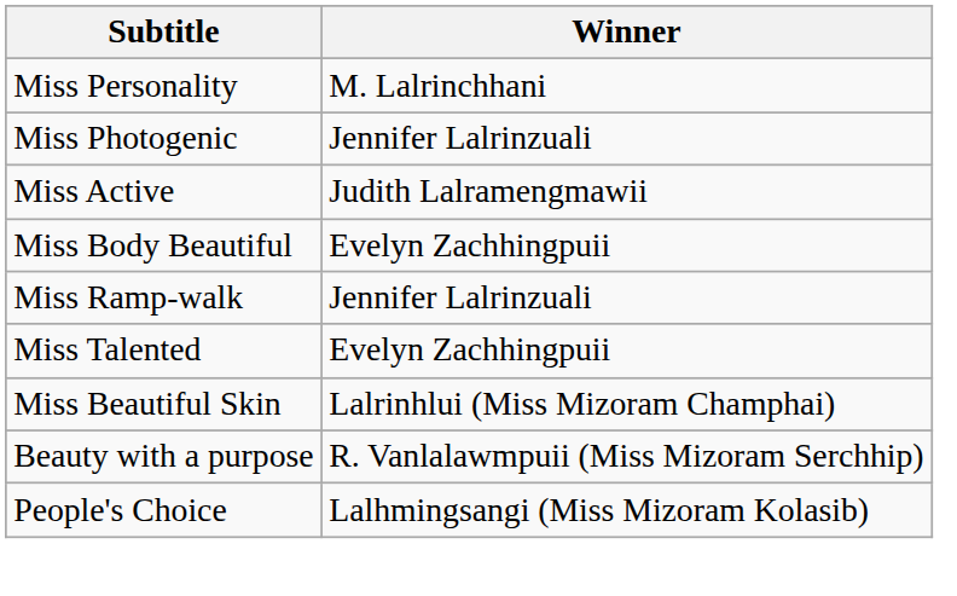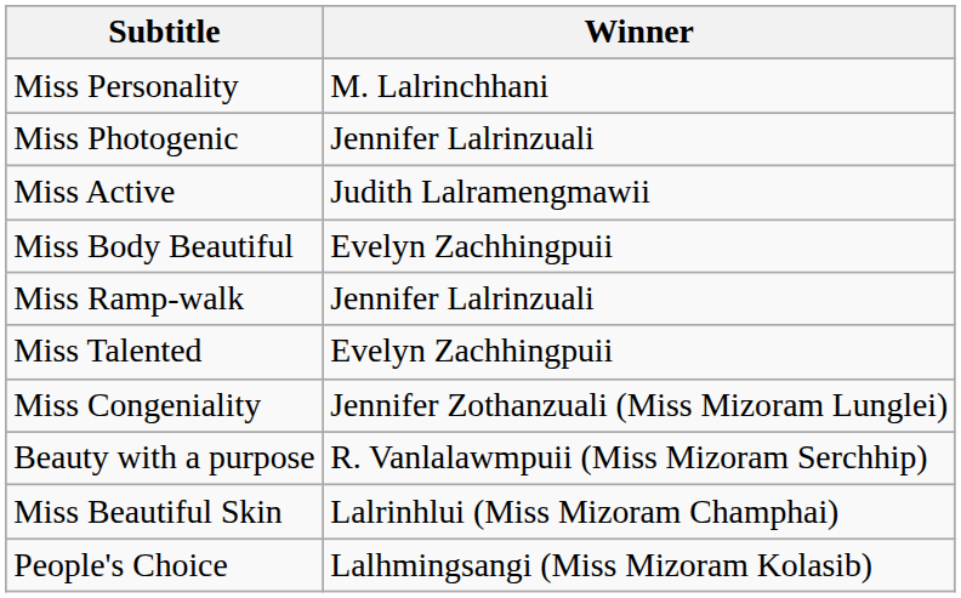 <table class="wikitable">
 <tr>
 <th>Subtitle</th>
 <th>Winner</th>
 </tr>
 <tr>
 <td>Miss Personality</td>
 <td>M. Lalrinchhani</td>
 </tr>
 <tr>
 <td>Miss Photogenic</td>
 <td>Jennifer Lalrinzuali</td>
 </tr>
 <tr>
 <td>Miss Active</td>
 <td>Judith Lalramengmawii</td>
 </tr>
 <tr>
 <td>Miss Body Beautiful</td>
 <td>Evelyn Zachhingpuii</td>
 </tr>
 <tr>
 <td>Miss Ramp-walk</td>
 <td>Jennifer Lalrinzuali</td>
 </tr>
 <tr>
 <td>Miss Talented</td>
 <td>Evelyn Zachhingpuii</td>
 </tr>
 <tr>
-<td>Miss Beautiful Skin</td>
-<td>Lalrinhlui (Miss Mizoram Champhai)</td>
+<td>Miss Congeniality</td>
+<td>Jennifer Zothanzuali (Miss Mizoram Lunglei)</td>
 </tr>
 <tr>
 <td>Beauty with a purpose</td>
 <td>R. Vanlalawmpuii (Miss Mizoram Serchhip)</td>
 </tr>
 <tr>
+<td>Miss Beautiful Skin</td>
+<td>Lalrinhlui (Miss Mizoram Champhai)</td>
+</tr>
+<tr>
 <td>People's Choice</td>
 <td>Lalhmingsangi (Miss Mizoram Kolasib)</td>
 </tr>
 </table>
